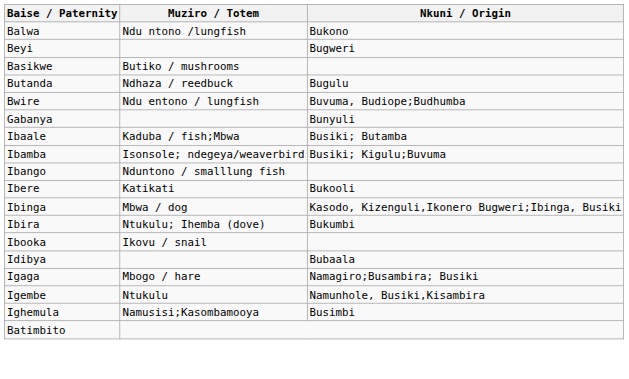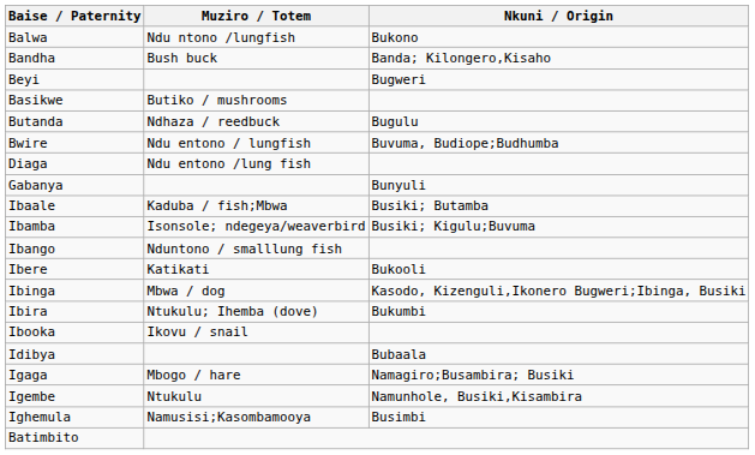 <table class="wikitable">
 <tr>
 <th>Baise / Paternity</th>
 <th><strong>Muziro / Totem</strong></th>
 <th><strong>Nkuni / Origin</strong></th>
 </tr>
 <tr>
 <td>Balwa</td>
 <td>Ndu ntono /lungfish</td>
 <td>Bukono</td>
+</tr>
+<tr>
+<td>Bandha</td>
+<td>Bush buck</td>
+<td>Banda; Kilongero,Kisaho</td>
 </tr>
 <tr>
 <td>Beyi</td>
 <td></td>
 <td>Bugweri</td>
 </tr>
 <tr>
 <td>Basikwe</td>
 <td>Butiko / mushrooms</td>
 <td></td>
 </tr>
 <tr>
 <td>Butanda</td>
 <td>Ndhaza / reedbuck</td>
 <td>Bugulu</td>
 </tr>
 <tr>
 <td>Bwire</td>
 <td>Ndu entono / lungfish</td>
 <td>Buvuma, Budiope;Budhumba</td>
+</tr>
+<tr>
+<td>Diaga</td>
+<td>Ndu entono /lung fish</td>
+<td></td>
 </tr>
 <tr>
 <td>Gabanya</td>
 <td></td>
 <td>Bunyuli</td>
 </tr>
 <tr>
 <td>Ibaale</td>
 <td>Kaduba / fish;Mbwa</td>
 <td>Busiki; Butamba</td>
 </tr>
 <tr>
 <td>Ibamba</td>
 <td>Isonsole; ndegeya/weaverbird</td>
 <td>Busiki; Kigulu;Buvuma</td>
 </tr>
 <tr>
 <td>Ibango</td>
 <td>Nduntono / smalllung fish</td>
 <td></td>
 </tr>
 <tr>
 <td>Ibere</td>
 <td>Katikati</td>
 <td>Bukooli</td>
 </tr>
 <tr>
 <td>Ibinga</td>
 <td>Mbwa / dog</td>
 <td>Kasodo, Kizenguli,Ikonero Bugweri;Ibinga, Busiki</td>
 </tr>
 <tr>
 <td>Ibira</td>
 <td>Ntukulu; Ihemba (dove)</td>
 <td>Bukumbi</td>
 </tr>
 <tr>
 <td>Ibooka</td>
 <td>Ikovu / snail</td>
 <td></td>
 </tr>
 <tr>
 <td>Idibya</td>
 <td></td>
 <td>Bubaala</td>
 </tr>
 <tr>
 <td>Igaga</td>
 <td>Mbogo / hare</td>
 <td>Namagiro;Busambira; Busiki</td>
 </tr>
 <tr>
 <td>Igembe</td>
 <td>Ntukulu</td>
 <td>Namunhole, Busiki,Kisambira</td>
 </tr>
 <tr>
 <td>Ighemula</td>
 <td>Namusisi;Kasombamooya</td>
 <td>Busimbi</td>
 </tr>
 <tr>
 <td>Batimbito</td>
 </tr>
 </table>
